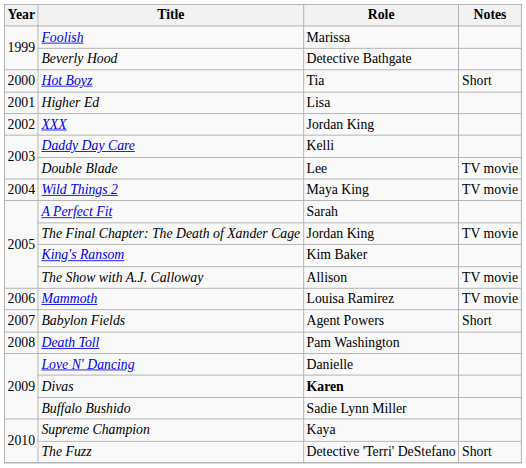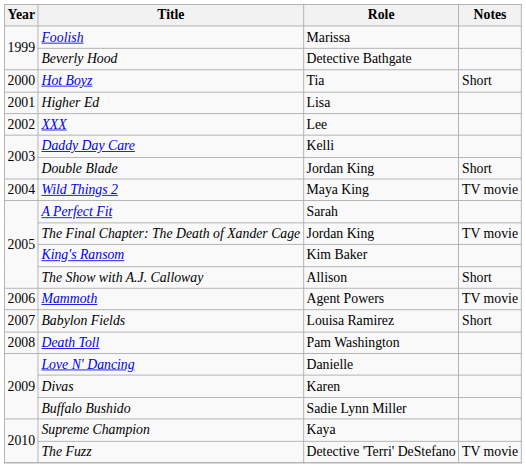 <table class="wikitable sortable">
 <tr>
 <th>Year</th>
 <th>Title</th>
 <th>Role</th>
 <th class="unsortable">Notes</th>
 </tr>
 <tr>
 <td rowspan="2">1999</td>
 <td><em><a href='#'>Foolish</a></em></td>
 <td>Marissa</td>
 <td></td>
 </tr>
 <tr>
 <td><em>Beverly Hood</em></td>
 <td>Detective Bathgate</td>
 <td></td>
 </tr>
 <tr>
 <td>2000</td>
 <td><em><a href='#'>Hot Boyz</a></em></td>
 <td>Tia</td>
 <td>Short</td>
 </tr>
 <tr>
 <td>2001</td>
 <td><em>Higher Ed</em></td>
 <td>Lisa</td>
 <td></td>
 </tr>
 <tr>
 <td>2002</td>
 <td><em><a href='#'>XXX</a></em></td>
-<td>Jordan King</td>
+<td>Lee</td>
 <td></td>
 </tr>
 <tr>
 <td rowspan="2">2003</td>
 <td><em><a href='#'>Daddy Day Care</a></em></td>
 <td>Kelli</td>
 <td></td>
 </tr>
 <tr>
 <td><em>Double Blade</em></td>
-<td>Lee</td>
-<td>TV movie</td>
+<td>Jordan King</td>
+<td>Short</td>
 </tr>
 <tr>
 <td>2004</td>
 <td><em><a href='#'>Wild Things 2</a></em></td>
 <td>Maya King</td>
 <td>TV movie</td>
 </tr>
 <tr>
 <td rowspan="4">2005</td>
 <td><em><a href='#'>A Perfect Fit</a></em></td>
 <td>Sarah</td>
 <td></td>
 </tr>
 <tr>
 <td><em>The Final Chapter: The Death of Xander Cage</em></td>
 <td>Jordan King</td>
 <td>TV movie</td>
 </tr>
 <tr>
 <td><em><a href='#'>King's Ransom</a></em></td>
 <td>Kim Baker</td>
 <td></td>
 </tr>
 <tr>
 <td><em>The Show with A.J. Calloway</em></td>
 <td>Allison</td>
-<td>TV movie</td>
+<td>Short</td>
 </tr>
 <tr>
 <td>2006</td>
 <td><em><a href='#'>Mammoth</a></em></td>
-<td>Louisa Ramirez</td>
+<td>Agent Powers</td>
 <td>TV movie</td>
 </tr>
 <tr>
 <td>2007</td>
 <td><em>Babylon Fields</em></td>
-<td>Agent Powers</td>
+<td>Louisa Ramirez</td>
 <td>Short</td>
 </tr>
 <tr>
 <td>2008</td>
 <td><em><a href='#'>Death Toll</a></em></td>
 <td>Pam Washington</td>
 <td></td>
 </tr>
 <tr>
 <td rowspan="3">2009</td>
 <td><em><a href='#'>Love N' Dancing</a></em></td>
 <td>Danielle</td>
 <td></td>
 </tr>
 <tr>
 <td><em>Divas</em></td>
-<td><strong>Karen</strong></td>
+<td>Karen</td>
 <td></td>
 </tr>
 <tr>
 <td><em>Buffalo Bushido</em></td>
 <td>Sadie Lynn Miller</td>
 <td></td>
 </tr>
 <tr>
 <td rowspan="2">2010</td>
 <td><em>Supreme Champion</em></td>
 <td>Kaya</td>
 <td></td>
 </tr>
 <tr>
 <td><em>The Fuzz</em></td>
 <td>Detective 'Terri' DeStefano</td>
-<td>Short</td>
+<td>TV movie</td>
 </tr>
 <tr>
 </tr>
 </table>
